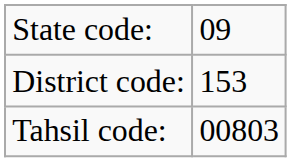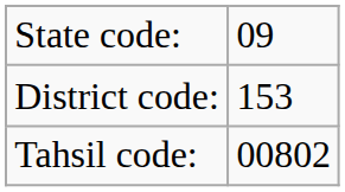 <table class="wikitable">
 <tr>
 <td>State code:</td>
 <td>09</td>
 </tr>
 <tr>
 <td>District code:</td>
 <td>153</td>
 </tr>
 <tr>
 <td>Tahsil code:</td>
-<td>00803</td>
+<td>00802</td>
 </tr>
 </table>
